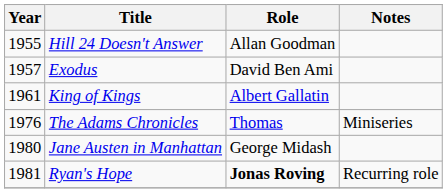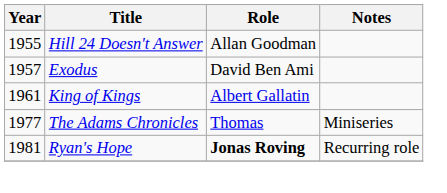 <table class = "wikitable">
 <tr>
 <th>Year</th>
 <th>Title</th>
 <th>Role</th>
 <th>Notes</th>
 </tr>
 <tr>
 <td>1955</td>
 <td><em><a href='#'>Hill 24 Doesn't Answer</a></em></td>
 <td>Allan Goodman</td>
 <td></td>
 </tr>
 <tr>
 <td>1957</td>
 <td><em><a href='#'>Exodus</a></em></td>
 <td>David Ben Ami</td>
 <td></td>
 </tr>
 <tr>
 <td>1961</td>
 <td><em><a href='#'>King of Kings</a></em></td>
 <td><a href='#'>Albert Gallatin</a></td>
 <td></td>
 </tr>
 <tr>
-<td>1976</td>
+<td>1977</td>
 <td><em><a href='#'>The Adams Chronicles</a></em></td>
 <td><a href='#'>Thomas</a></td>
 <td>Miniseries</td>
-</tr>
-<tr>
-<td>1980</td>
-<td><em><a href='#'>Jane Austen in Manhattan</a></em></td>
-<td>George Midash</td>
-<td></td>
 </tr>
 <tr>
 <td>1981</td>
 <td><em><a href='#'>Ryan's Hope</a></em></td>
 <td><strong>Jonas Roving</strong></td>
 <td>Recurring role</td>
 </tr>
 <tr>
 </tr>
 </table>
